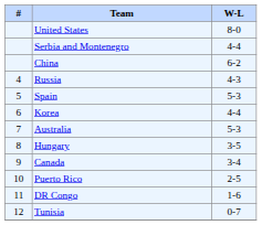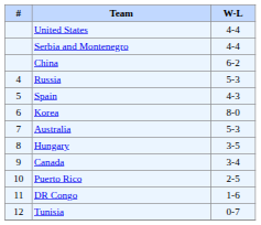 <table bgcolor="#f7f8ff" cellpadding="3" cellspacing="0" border="1" width="30%" style="margin:0 auto;font-size: 95%; border: gray solid 1px; border-collapse: collapse;">
 <tr bgcolor=#C1D8FF>
 <th>#</th>
 <th>Team</th>
 <th>W-L</th>
 </tr>
 <tr align=left bgcolor=#EBF5FF>
 <td align=center></td>
 <td> <a href='#'>United States</a></td>
-<td align=center>8-0</td>
+<td align=center>4-4</td>
 </tr>
 <tr align=left bgcolor=#EBF5FF>
 <td align=center></td>
 <td> <a href='#'>Serbia and Montenegro</a></td>
 <td align=center>4-4</td>
 </tr>
 <tr align=left bgcolor=#EBF5FF>
 <td align=center></td>
 <td> <a href='#'>China</a></td>
 <td align=center>6-2</td>
 </tr>
 <tr align=left bgcolor=#EBF5FF>
 <td align=center>4</td>
 <td> <a href='#'>Russia</a></td>
-<td align=center>4-3</td>
+<td align=center>5-3</td>
 </tr>
 <tr align=left bgcolor=#EBF5FF>
 <td align=center>5</td>
 <td> <a href='#'>Spain</a></td>
-<td align=center>5-3</td>
+<td align=center>4-3</td>
 </tr>
 <tr align=left bgcolor=#EBF5FF>
 <td align=center>6</td>
 <td> <a href='#'>Korea</a></td>
-<td align=center>4-4</td>
+<td align=center>8-0</td>
 </tr>
 <tr align=left bgcolor=#EBF5FF>
 <td align=center>7</td>
 <td> <a href='#'>Australia</a></td>
 <td align=center>5-3</td>
 </tr>
 <tr align=left bgcolor=#EBF5FF>
 <td align=center>8</td>
 <td> <a href='#'>Hungary</a></td>
 <td align=center>3-5</td>
 </tr>
 <tr align=left bgcolor=#EBF5FF>
 <td align=center>9</td>
 <td> <a href='#'>Canada</a></td>
 <td align=center>3-4</td>
 </tr>
 <tr align=left bgcolor=#EBF5FF>
 <td align=center>10</td>
 <td> <a href='#'>Puerto Rico</a></td>
 <td align=center>2-5</td>
 </tr>
 <tr align=left bgcolor=#EBF5FF>
 <td align=center>11</td>
 <td> <a href='#'>DR Congo</a></td>
 <td align=center>1-6</td>
 </tr>
 <tr align=left bgcolor=#EBF5FF>
 <td align=center>12</td>
 <td> <a href='#'>Tunisia</a></td>
 <td align=center>0-7</td>
 </tr>
 <tr align=left bgcolor=#EBF5FF>
 </tr>
 </table>
